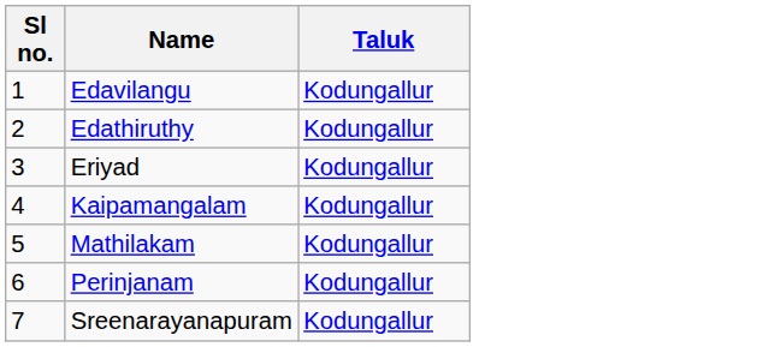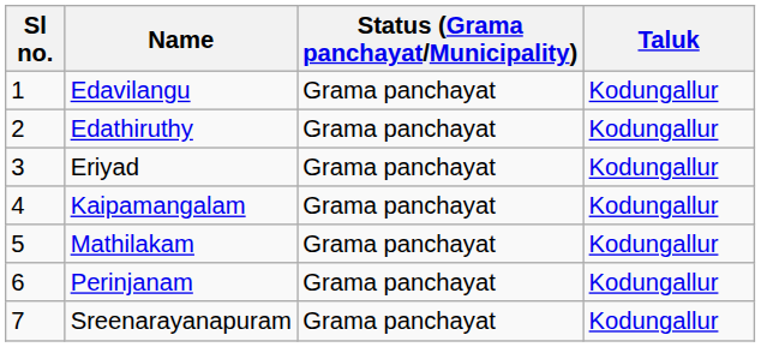 <table class="wikitable sortable" style="font-size: 95%;">
 <tr>
 <th width="30px">Sl no.</th>
 <th width="100px">Name</th>
+<th width="130px">Status (<a href='#'>Grama panchayat</a>/<a href='#'>Municipality</a>)</th>
 <th width="100px"><a href='#'>Taluk</a></th>
 </tr>
 <tr>
 <td>1</td>
 <td><a href='#'>Edavilangu</a></td>
+<td>Grama panchayat</td>
 <td><a href='#'>Kodungallur</a></td>
 </tr>
 <tr>
 <td>2</td>
 <td><a href='#'>Edathiruthy</a></td>
+<td>Grama panchayat</td>
 <td><a href='#'>Kodungallur</a></td>
 </tr>
 <tr>
 <td>3</td>
 <td>Eriyad</td>
+<td>Grama panchayat</td>
 <td><a href='#'>Kodungallur</a></td>
 </tr>
 <tr>
 <td>4</td>
 <td><a href='#'>Kaipamangalam</a></td>
+<td>Grama panchayat</td>
 <td><a href='#'>Kodungallur</a></td>
 </tr>
 <tr>
 <td>5</td>
 <td><a href='#'>Mathilakam</a></td>
+<td>Grama panchayat</td>
 <td><a href='#'>Kodungallur</a></td>
 </tr>
 <tr>
 <td>6</td>
 <td><a href='#'>Perinjanam</a></td>
+<td>Grama panchayat</td>
 <td><a href='#'>Kodungallur</a></td>
 </tr>
 <tr>
 <td>7</td>
 <td>Sreenarayanapuram</td>
+<td>Grama panchayat</td>
 <td><a href='#'>Kodungallur</a></td>
 </tr>
 </table>
